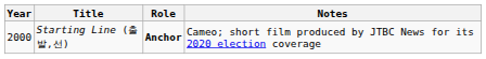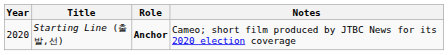 <table class="wikitable">
 <tr>
 <th>Year</th>
 <th>Title</th>
 <th>Role</th>
 <th>Notes</th>
 </tr>
 <tr>
-<td>2000</td>
+<td>2020</td>
 <td><em>Starting Line</em> (출발,선)</td>
 <td><strong>Anchor</strong></td>
 <td>Cameo; short film produced by JTBC News for its <a href='#'>2020 election</a> coverage</td>
 </tr>
 </table>
